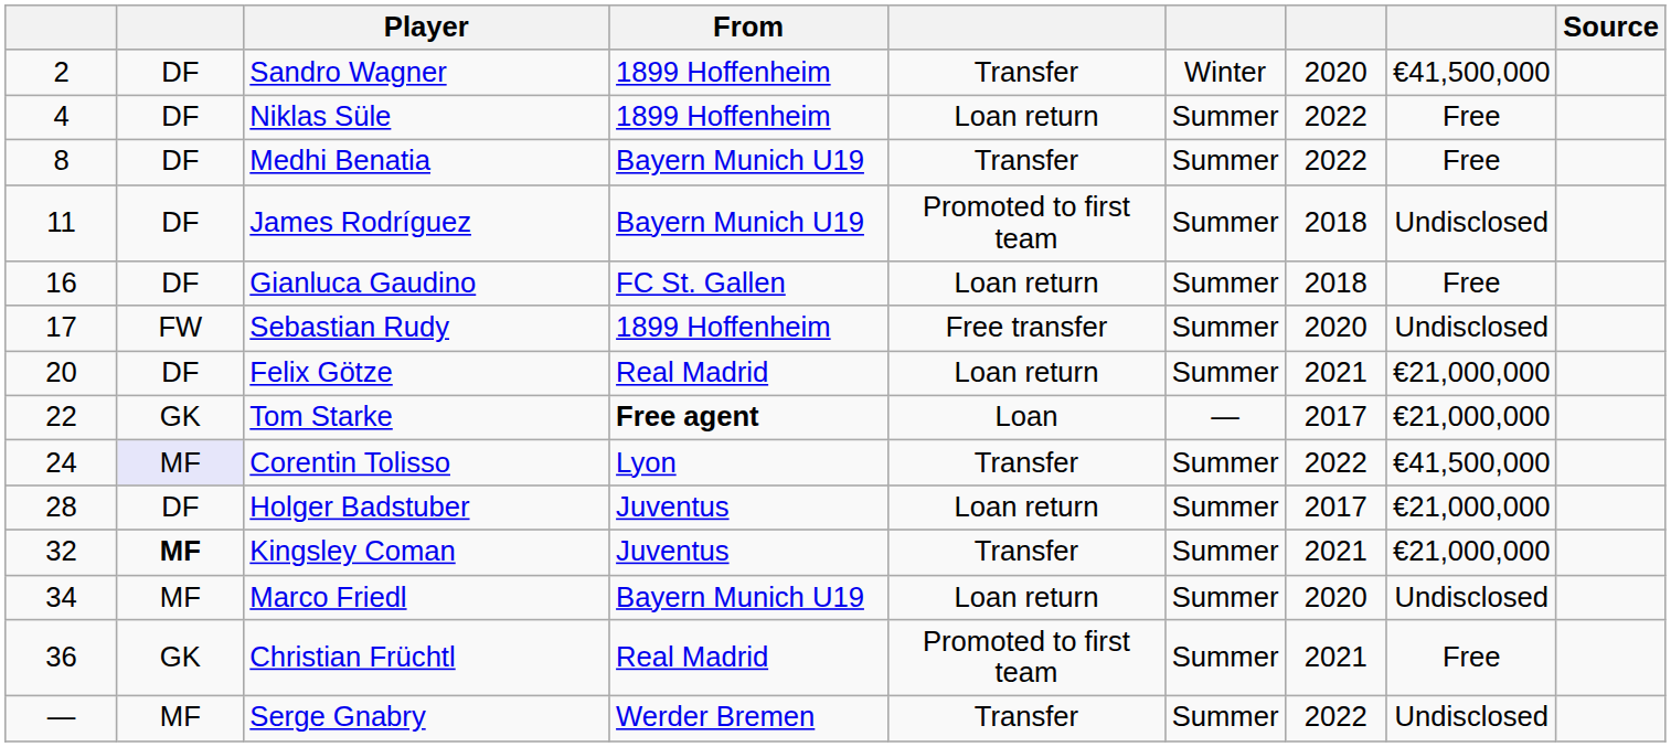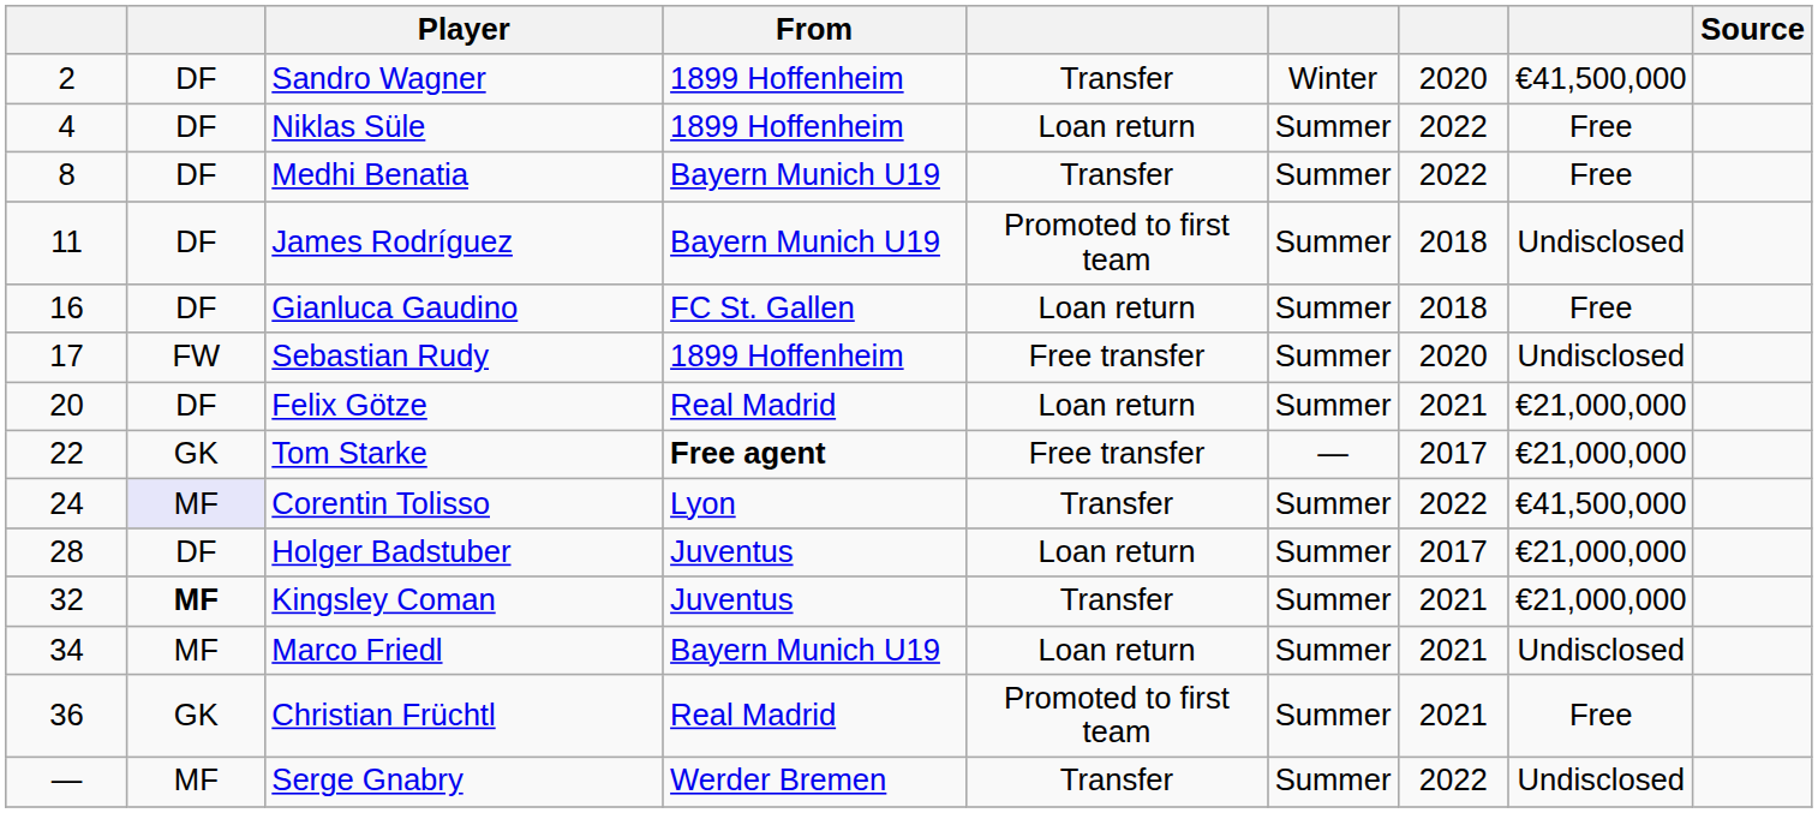 <table class="wikitable" style="text-align:center;">
 <tr>
 <th style="width:56px;"></th>
 <th style="width:64px;"></th>
 <th style="width:200px;">Player</th>
 <th style="width:150px;">From</th>
 <th style="width:150px;"></th>
 <th></th>
 <th style="width:50px;"></th>
 <th style="width:84px;"></th>
 <th>Source</th>
 </tr>
 <tr>
 <td>2</td>
 <td>DF</td>
 <td align=left> <a href='#'>Sandro Wagner</a></td>
 <td style="text-align:left"><a href='#'>1899 Hoffenheim</a></td>
 <td>Transfer</td>
 <td>Winter</td>
 <td>2020</td>
 <td>€41,500,000</td>
 <td></td>
 </tr>
 <tr>
 <td>4</td>
 <td>DF</td>
 <td align=left> <a href='#'>Niklas Süle</a></td>
 <td style="text-align:left"><a href='#'>1899 Hoffenheim</a></td>
 <td>Loan return</td>
 <td>Summer</td>
 <td>2022</td>
 <td>Free</td>
 <td></td>
 </tr>
 <tr>
 <td>8</td>
 <td>DF</td>
 <td align=left> <a href='#'>Medhi Benatia</a></td>
 <td style="text-align:left"><a href='#'>Bayern Munich U19</a></td>
 <td>Transfer</td>
 <td>Summer</td>
 <td>2022</td>
 <td>Free</td>
 <td></td>
 </tr>
 <tr>
 <td>11</td>
 <td>DF</td>
 <td align=left> <a href='#'>James Rodríguez</a></td>
 <td style="text-align:left"><a href='#'>Bayern Munich U19</a></td>
 <td>Promoted to first team</td>
 <td>Summer</td>
 <td>2018</td>
 <td>Undisclosed</td>
 <td></td>
 </tr>
 <tr>
 <td>16</td>
 <td>DF</td>
 <td align=left> <a href='#'>Gianluca Gaudino</a></td>
 <td style="text-align:left"> <a href='#'>FC St. Gallen</a></td>
 <td>Loan return</td>
 <td>Summer</td>
 <td>2018</td>
 <td>Free</td>
 <td></td>
 </tr>
 <tr>
 <td>17</td>
 <td>FW</td>
 <td align=left> <a href='#'>Sebastian Rudy</a></td>
 <td style="text-align:left"><a href='#'>1899 Hoffenheim</a></td>
 <td>Free transfer</td>
 <td>Summer</td>
 <td>2020</td>
 <td>Undisclosed</td>
 <td></td>
 </tr>
 <tr>
 <td>20</td>
 <td>DF</td>
 <td align=left> <a href='#'>Felix Götze</a></td>
 <td style="text-align:left"> <a href='#'>Real Madrid</a></td>
 <td>Loan return</td>
 <td>Summer</td>
 <td>2021</td>
 <td>€21,000,000</td>
 <td></td>
 </tr>
 <tr>
 <td>22</td>
 <td>GK</td>
 <td align=left> <a href='#'>Tom Starke</a></td>
 <td style="text-align:left"><strong>Free agent</strong></td>
-<td>Loan</td>
+<td>Free transfer</td>
 <td>—</td>
 <td>2017</td>
 <td>€21,000,000</td>
 <td></td>
 </tr>
 <tr>
 <td>24</td>
 <td style="background: lavender;">MF</td>
 <td align=left> <a href='#'>Corentin Tolisso</a></td>
 <td style="text-align:left"> <a href='#'>Lyon</a></td>
 <td>Transfer</td>
 <td>Summer</td>
 <td>2022</td>
 <td>€41,500,000</td>
 <td></td>
 </tr>
 <tr>
 <td>28</td>
 <td>DF</td>
 <td align=left> <a href='#'>Holger Badstuber</a></td>
 <td style="text-align:left"> <a href='#'>Juventus</a></td>
 <td>Loan return</td>
 <td>Summer</td>
 <td>2017</td>
 <td>€21,000,000</td>
 <td></td>
 </tr>
 <tr>
 <td>32</td>
 <td><strong>MF</strong></td>
 <td align=left> <a href='#'>Kingsley Coman</a></td>
 <td style="text-align:left"> <a href='#'>Juventus</a></td>
 <td>Transfer</td>
 <td>Summer</td>
 <td>2021</td>
 <td>€21,000,000</td>
 <td></td>
 </tr>
 <tr>
 <td>34</td>
 <td>MF</td>
 <td align=left> <a href='#'>Marco Friedl</a></td>
 <td style="text-align:left"><a href='#'>Bayern Munich U19</a></td>
 <td>Loan return</td>
 <td>Summer</td>
-<td>2020</td>
+<td>2021</td>
 <td>Undisclosed</td>
 <td></td>
 </tr>
 <tr>
 <td>36</td>
 <td>GK</td>
 <td align=left> <a href='#'>Christian Früchtl</a></td>
 <td style="text-align:left"> <a href='#'>Real Madrid</a></td>
 <td>Promoted to first team</td>
 <td>Summer</td>
 <td>2021</td>
 <td>Free</td>
 <td></td>
 </tr>
 <tr>
 <td>—</td>
 <td>MF</td>
 <td align=left> <a href='#'>Serge Gnabry</a></td>
 <td style="text-align:left"><a href='#'>Werder Bremen</a></td>
 <td>Transfer</td>
 <td>Summer</td>
 <td>2022</td>
 <td>Undisclosed</td>
 <td></td>
 </tr>
 </table>
